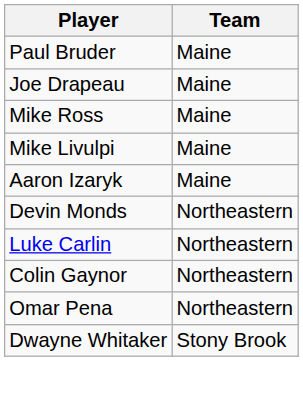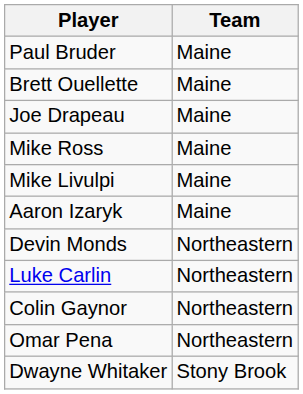 <table class=wikitable>
 <tr>
 <th>Player</th>
 <th>Team</th>
 </tr>
 <tr>
 <td>Paul Bruder</td>
+<td>Maine</td>
+</tr>
+<tr>
+<td>Brett Ouellette</td>
 <td>Maine</td>
 </tr>
 <tr>
 <td>Joe Drapeau</td>
 <td>Maine</td>
 </tr>
 <tr>
 <td>Mike Ross</td>
 <td>Maine</td>
 </tr>
 <tr>
 <td>Mike Livulpi</td>
 <td>Maine</td>
 </tr>
 <tr>
 <td>Aaron Izaryk</td>
 <td>Maine</td>
 </tr>
 <tr>
 <td>Devin Monds</td>
 <td>Northeastern</td>
 </tr>
 <tr>
 <td><a href='#'>Luke Carlin</a></td>
 <td>Northeastern</td>
 </tr>
 <tr>
 <td>Colin Gaynor</td>
 <td>Northeastern</td>
 </tr>
 <tr>
 <td>Omar Pena</td>
 <td>Northeastern</td>
 </tr>
 <tr>
 <td>Dwayne Whitaker</td>
 <td>Stony Brook</td>
 </tr>
 </table>
